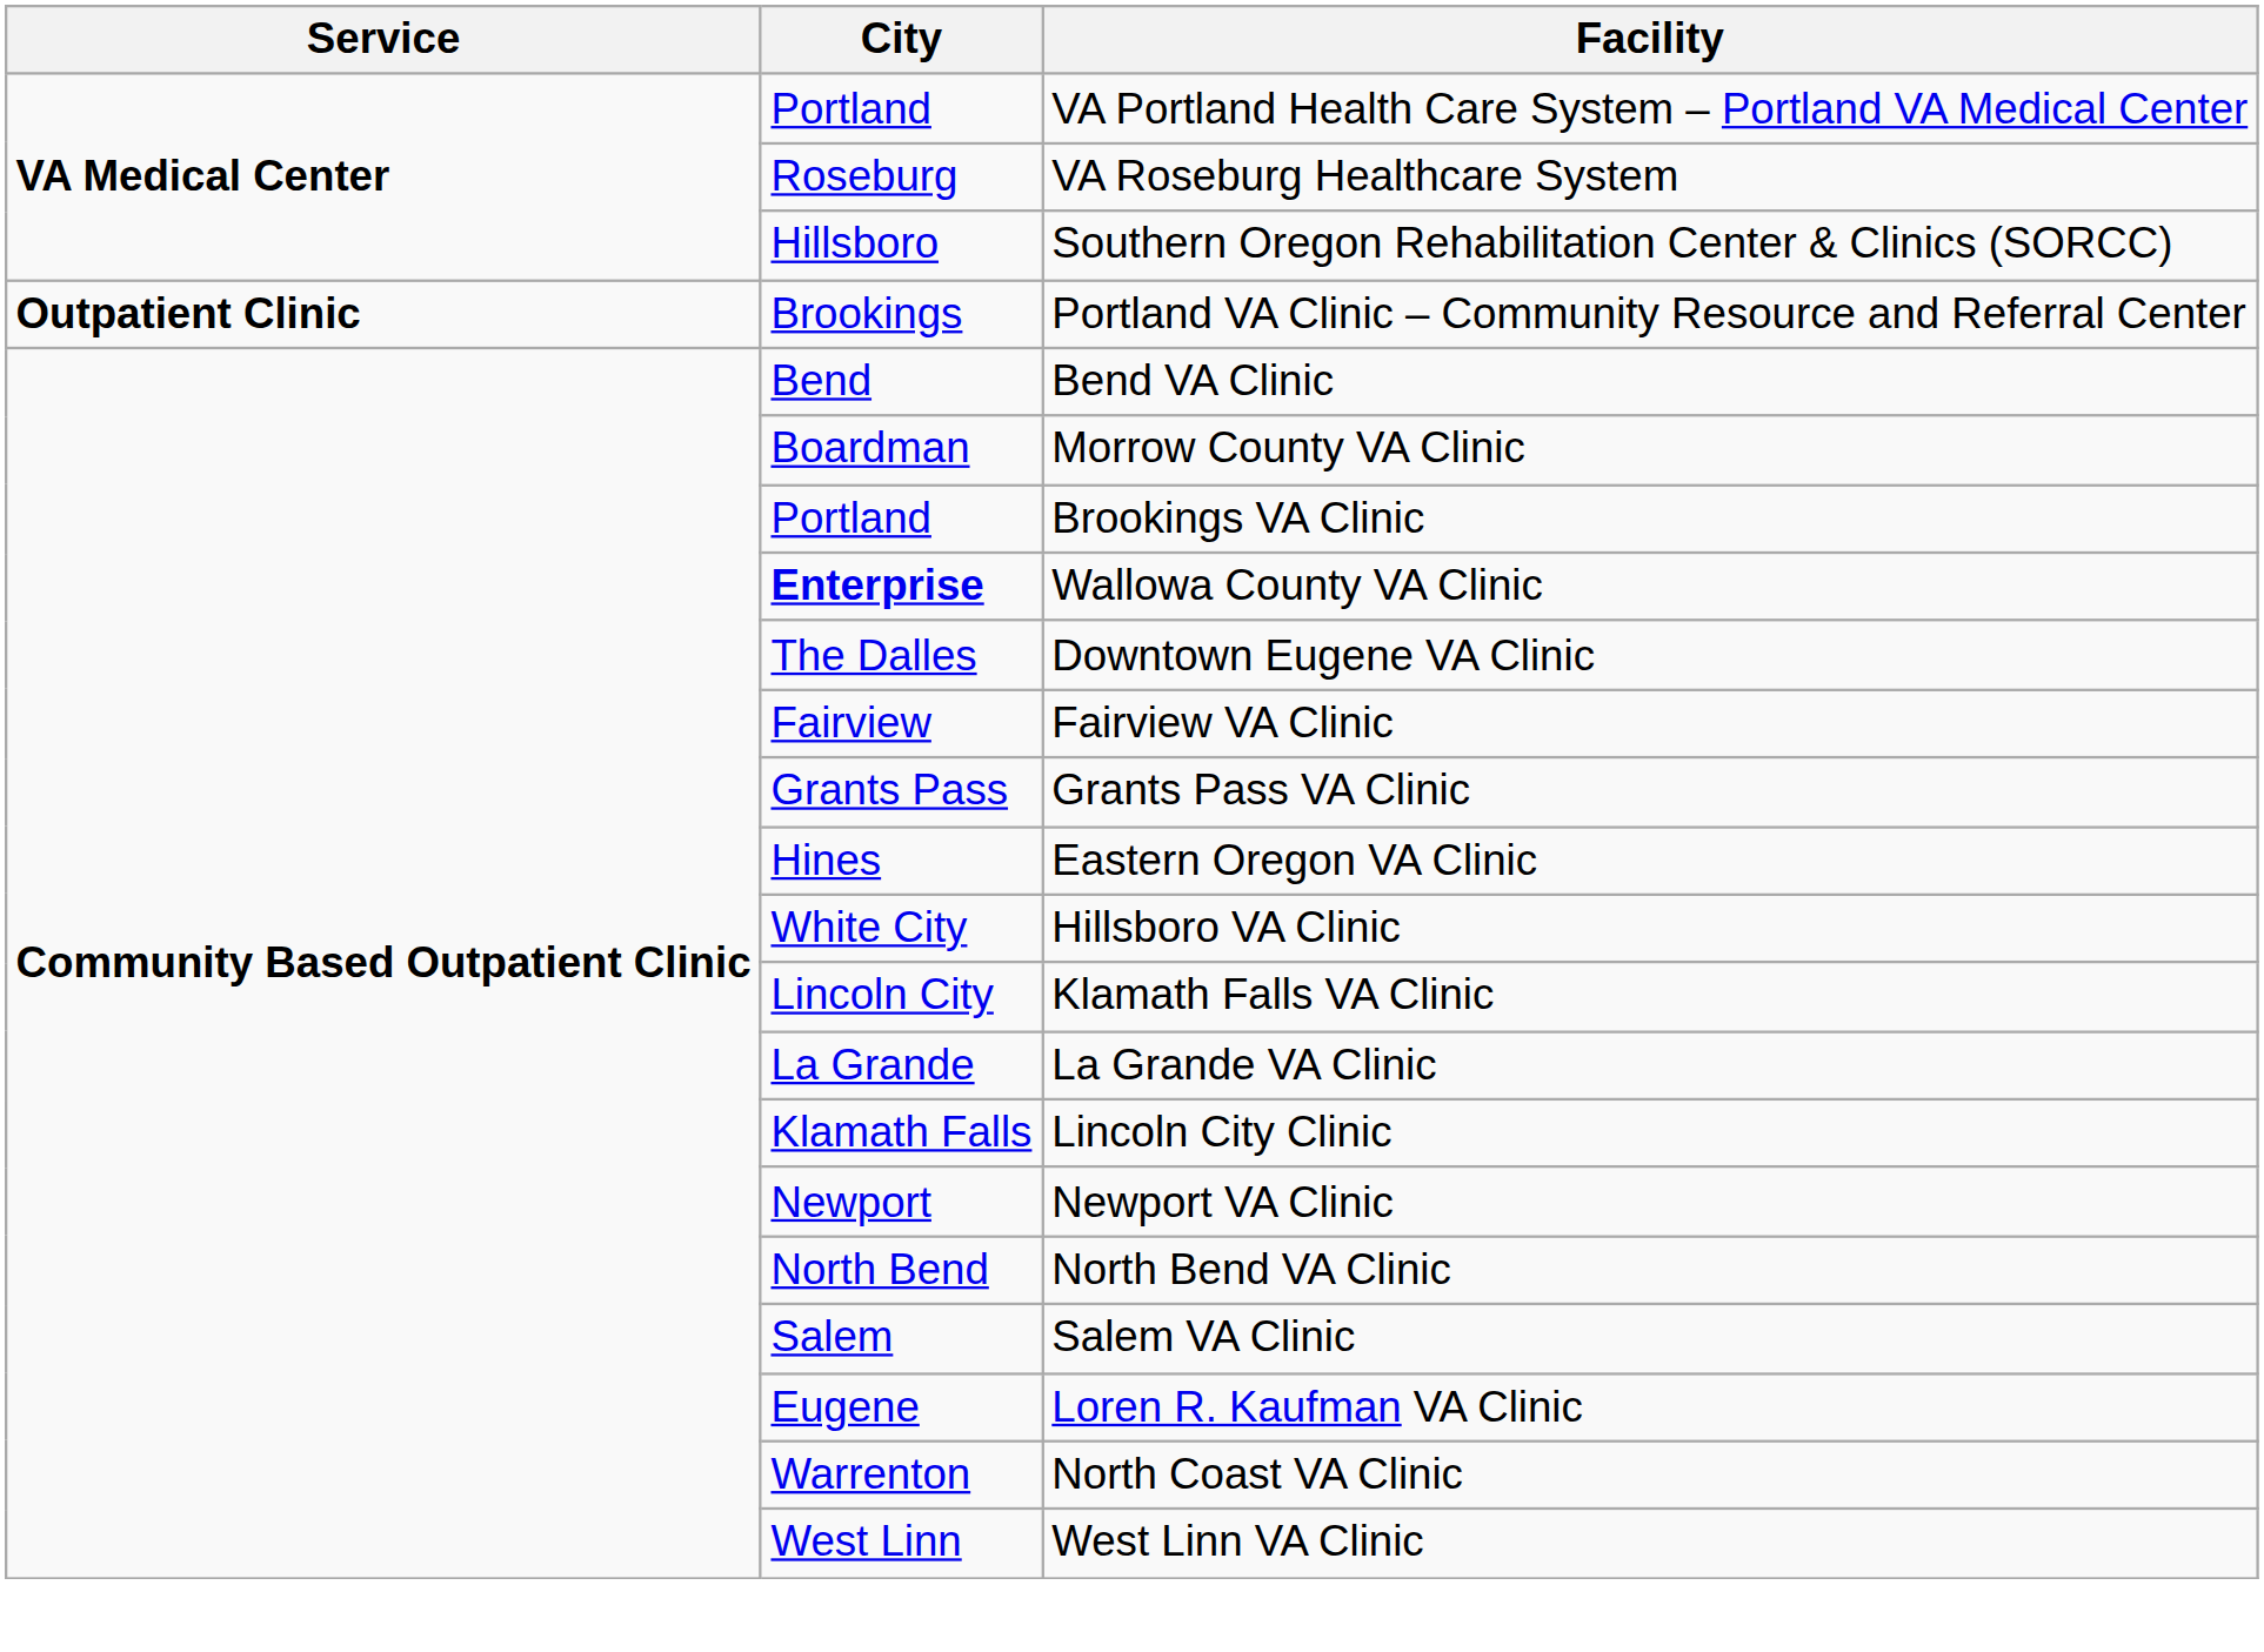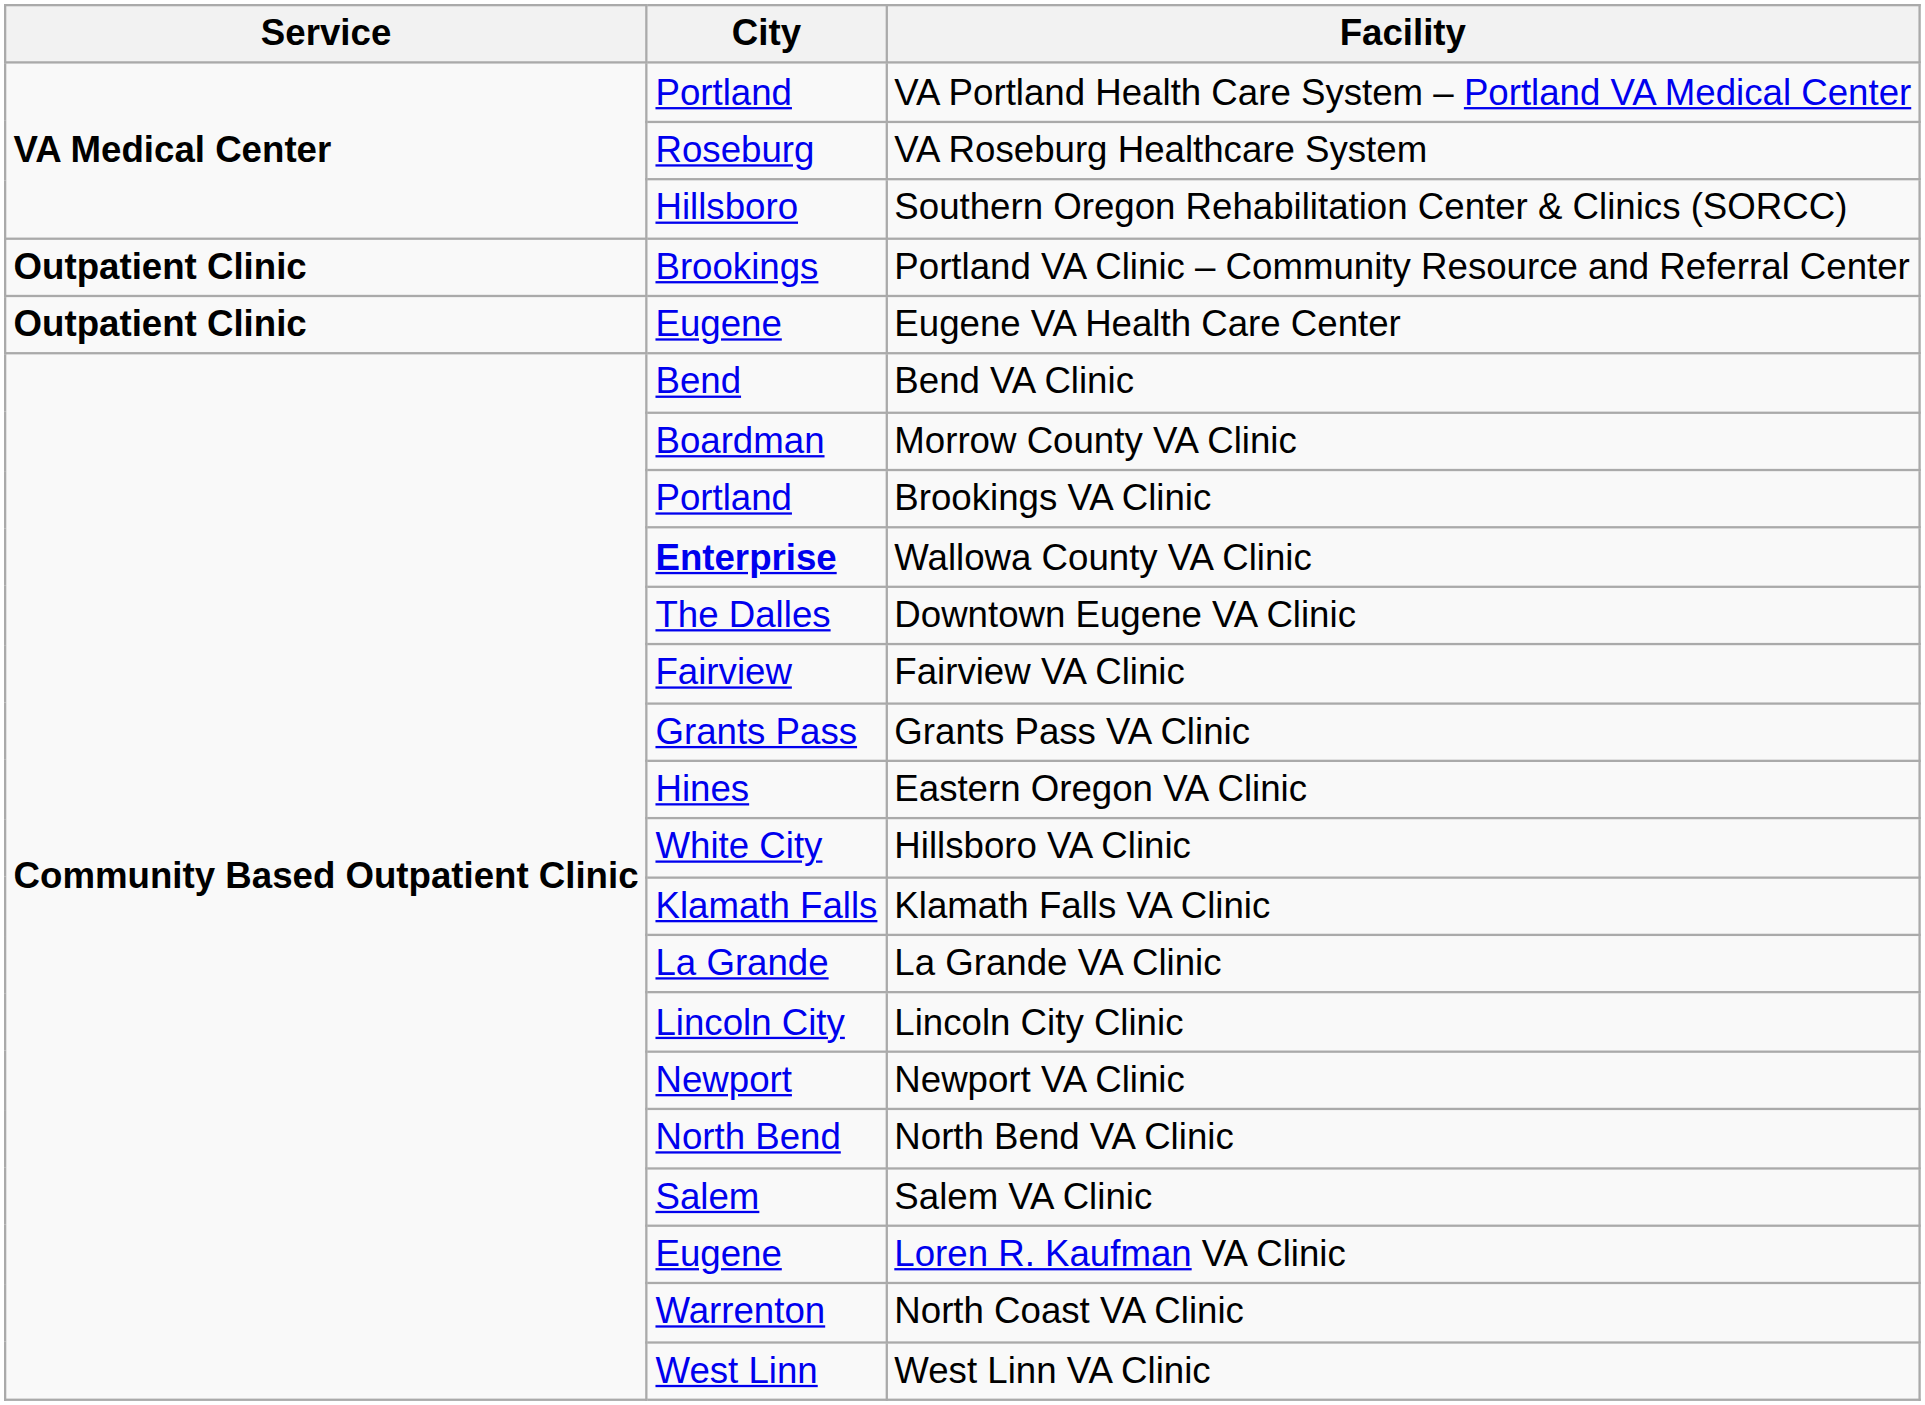 <table class="wikitable">
 <tr>
 <th>Service</th>
 <th>City</th>
 <th>Facility</th>
 </tr>
 <tr>
 <td rowspan=3><strong>VA Medical Center</strong></td>
 <td><a href='#'>Portland</a></td>
 <td>VA Portland Health Care System – <a href='#'>Portland VA Medical Center</a></td>
 </tr>
 <tr>
 <td><a href='#'>Roseburg</a></td>
 <td>VA Roseburg Healthcare System</td>
 </tr>
 <tr>
 <td><a href='#'>Hillsboro</a></td>
 <td>Southern Oregon Rehabilitation Center & Clinics (SORCC)</td>
 </tr>
 <tr>
 <td rowspan=1><strong>Outpatient Clinic</strong></td>
 <td><a href='#'>Brookings</a></td>
 <td>Portland VA Clinic – Community Resource and Referral Center</td>
+</tr>
+<tr>
+<td rowspan=1><strong>Outpatient Clinic</strong></td>
+<td><a href='#'>Eugene</a></td>
+<td>Eugene VA Health Care Center</td>
 </tr>
 <tr>
 <td rowspan=18><strong>Community Based Outpatient Clinic</strong></td>
 <td><a href='#'>Bend</a></td>
 <td>Bend VA Clinic</td>
 </tr>
 <tr>
 <td><a href='#'>Boardman</a></td>
 <td>Morrow County VA Clinic</td>
 </tr>
 <tr>
 <td><a href='#'>Portland</a></td>
 <td>Brookings VA Clinic</td>
 </tr>
 <tr>
 <td><strong><a href='#'>Enterprise</a></strong></td>
 <td>Wallowa County VA Clinic</td>
 </tr>
 <tr>
 <td><a href='#'>The Dalles</a></td>
 <td>Downtown Eugene VA Clinic</td>
 </tr>
 <tr>
 <td><a href='#'>Fairview</a></td>
 <td>Fairview VA Clinic</td>
 </tr>
 <tr>
 <td><a href='#'>Grants Pass</a></td>
 <td>Grants Pass VA Clinic</td>
 </tr>
 <tr>
 <td><a href='#'>Hines</a></td>
 <td>Eastern Oregon VA Clinic</td>
 </tr>
 <tr>
 <td><a href='#'>White City</a></td>
 <td>Hillsboro VA Clinic</td>
 </tr>
 <tr>
-<td><a href='#'>Lincoln City</a></td>
+<td><a href='#'>Klamath Falls</a></td>
 <td>Klamath Falls VA Clinic</td>
 </tr>
 <tr>
 <td><a href='#'>La Grande</a></td>
 <td>La Grande VA Clinic</td>
 </tr>
 <tr>
-<td><a href='#'>Klamath Falls</a></td>
+<td><a href='#'>Lincoln City</a></td>
 <td>Lincoln City Clinic</td>
 </tr>
 <tr>
 <td><a href='#'>Newport</a></td>
 <td>Newport VA Clinic</td>
 </tr>
 <tr>
 <td><a href='#'>North Bend</a></td>
 <td>North Bend VA Clinic</td>
 </tr>
 <tr>
 <td><a href='#'>Salem</a></td>
 <td>Salem VA Clinic</td>
 </tr>
 <tr>
 <td><a href='#'>Eugene</a></td>
 <td><a href='#'>Loren R. Kaufman</a> VA Clinic</td>
 </tr>
 <tr>
 <td><a href='#'>Warrenton</a></td>
 <td>North Coast VA Clinic</td>
 </tr>
 <tr>
 <td><a href='#'>West Linn</a></td>
 <td>West Linn VA Clinic</td>
 </tr>
 </table>
